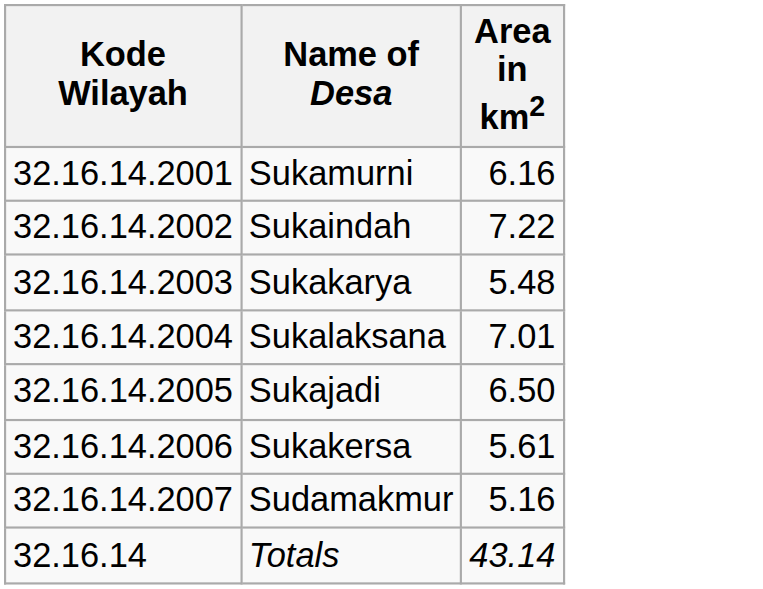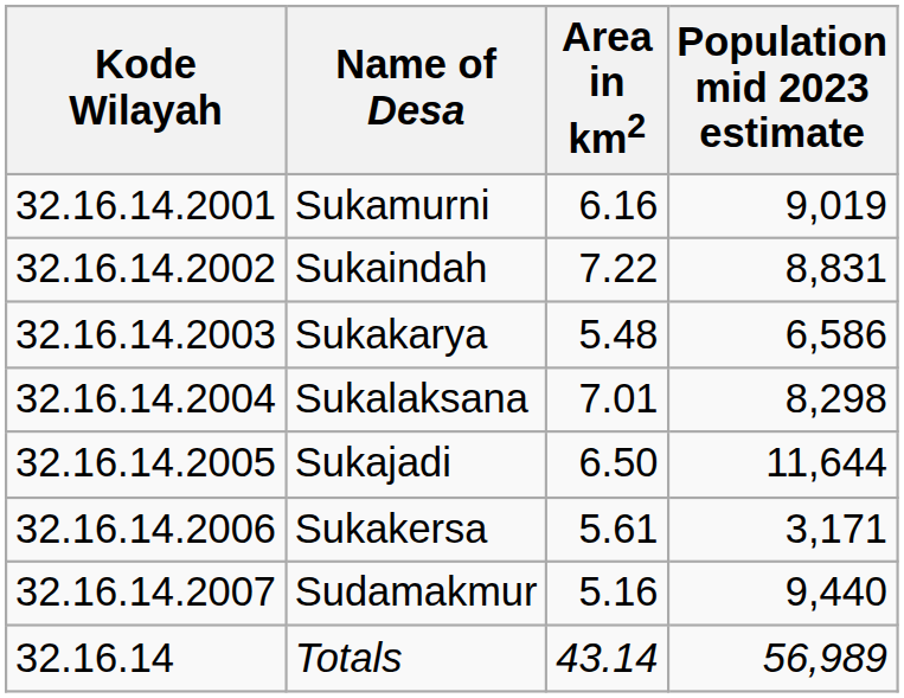 <table class="wikitable">
 <tr>
 <th>Kode <br>Wilayah</th>
 <th>Name of <br> <em>Desa</em></th>
 <th>Area <br>in <br>km<sup>2</sup></th>
+<th>Population<br>mid 2023<br>estimate</th>
 </tr>
 <tr>
 <td>32.16.14.2001</td>
 <td>Sukamurni</td>
 <td align="right">6.16</td>
+<td align="right">9,019</td>
 </tr>
 <tr>
 <td>32.16.14.2002</td>
 <td>Sukaindah</td>
 <td align="right">7.22</td>
+<td align="right">8,831</td>
 </tr>
 <tr>
 <td>32.16.14.2003</td>
 <td>Sukakarya</td>
 <td align="right">5.48</td>
+<td align="right">6,586</td>
 </tr>
 <tr>
 <td>32.16.14.2004</td>
 <td>Sukalaksana</td>
 <td align="right">7.01</td>
+<td align="right">8,298</td>
 </tr>
 <tr>
 <td>32.16.14.2005</td>
 <td>Sukajadi</td>
 <td align="right">6.50</td>
+<td align="right">11,644</td>
 </tr>
 <tr>
 <td>32.16.14.2006</td>
 <td>Sukakersa</td>
 <td align="right">5.61</td>
+<td align="right">3,171</td>
 </tr>
 <tr>
 <td>32.16.14.2007</td>
 <td>Sudamakmur</td>
 <td align="right">5.16</td>
+<td align="right">9,440</td>
 </tr>
 <tr>
 <td>32.16.14</td>
 <td><em>Totals</em></td>
 <td align="right"><em>43.14</em></td>
+<td align="right"><em>56,989</em></td>
 </tr>
 </table>
